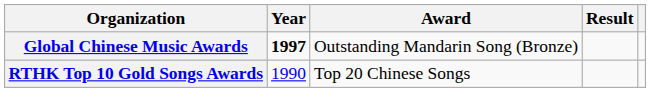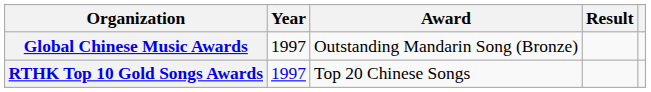 <table class="wikitable sortable plainrowheaders">
 <tr>
 <th scope="col">Organization</th>
 <th scope="col">Year</th>
 <th scope="col">Award</th>
 <th scope="col">Result</th>
 <th class="unsortable"></th>
 </tr>
 <tr>
 <th scope="row"><a href='#'>Global Chinese Music Awards</a></th>
-<td><strong>1997</strong></td>
+<td>1997</td>
 <td>Outstanding Mandarin Song (Bronze)</td>
 <td></td>
 <td style="text-align:center"></td>
 </tr>
 <tr>
 <th scope="row"><a href='#'>RTHK Top 10 Gold Songs Awards</a></th>
-<td><a href='#'>1990</a></td>
+<td><a href='#'>1997</a></td>
 <td>Top 20 Chinese Songs</td>
 <td></td>
 <td style="text-align:center"></td>
 </tr>
 </table>
